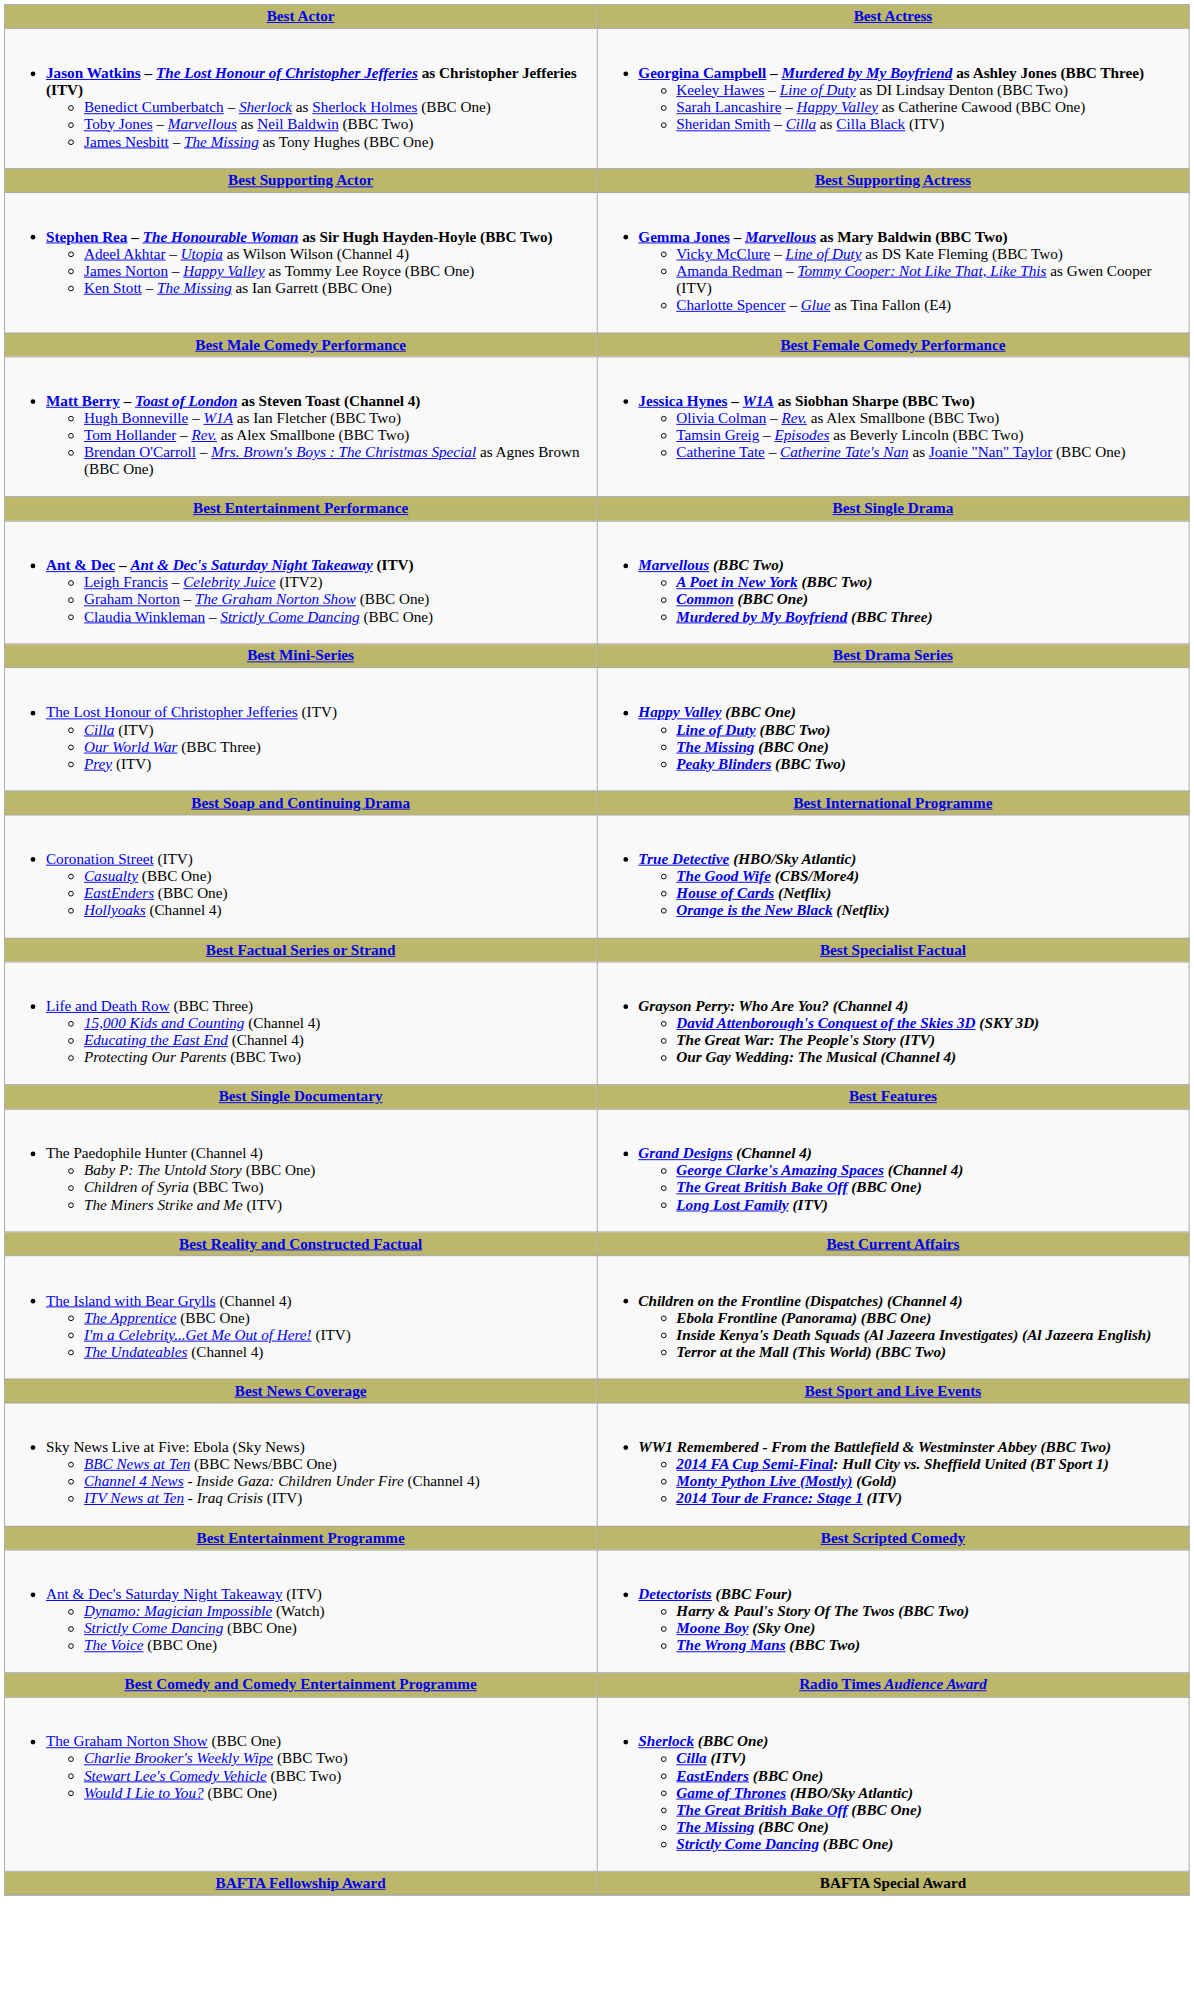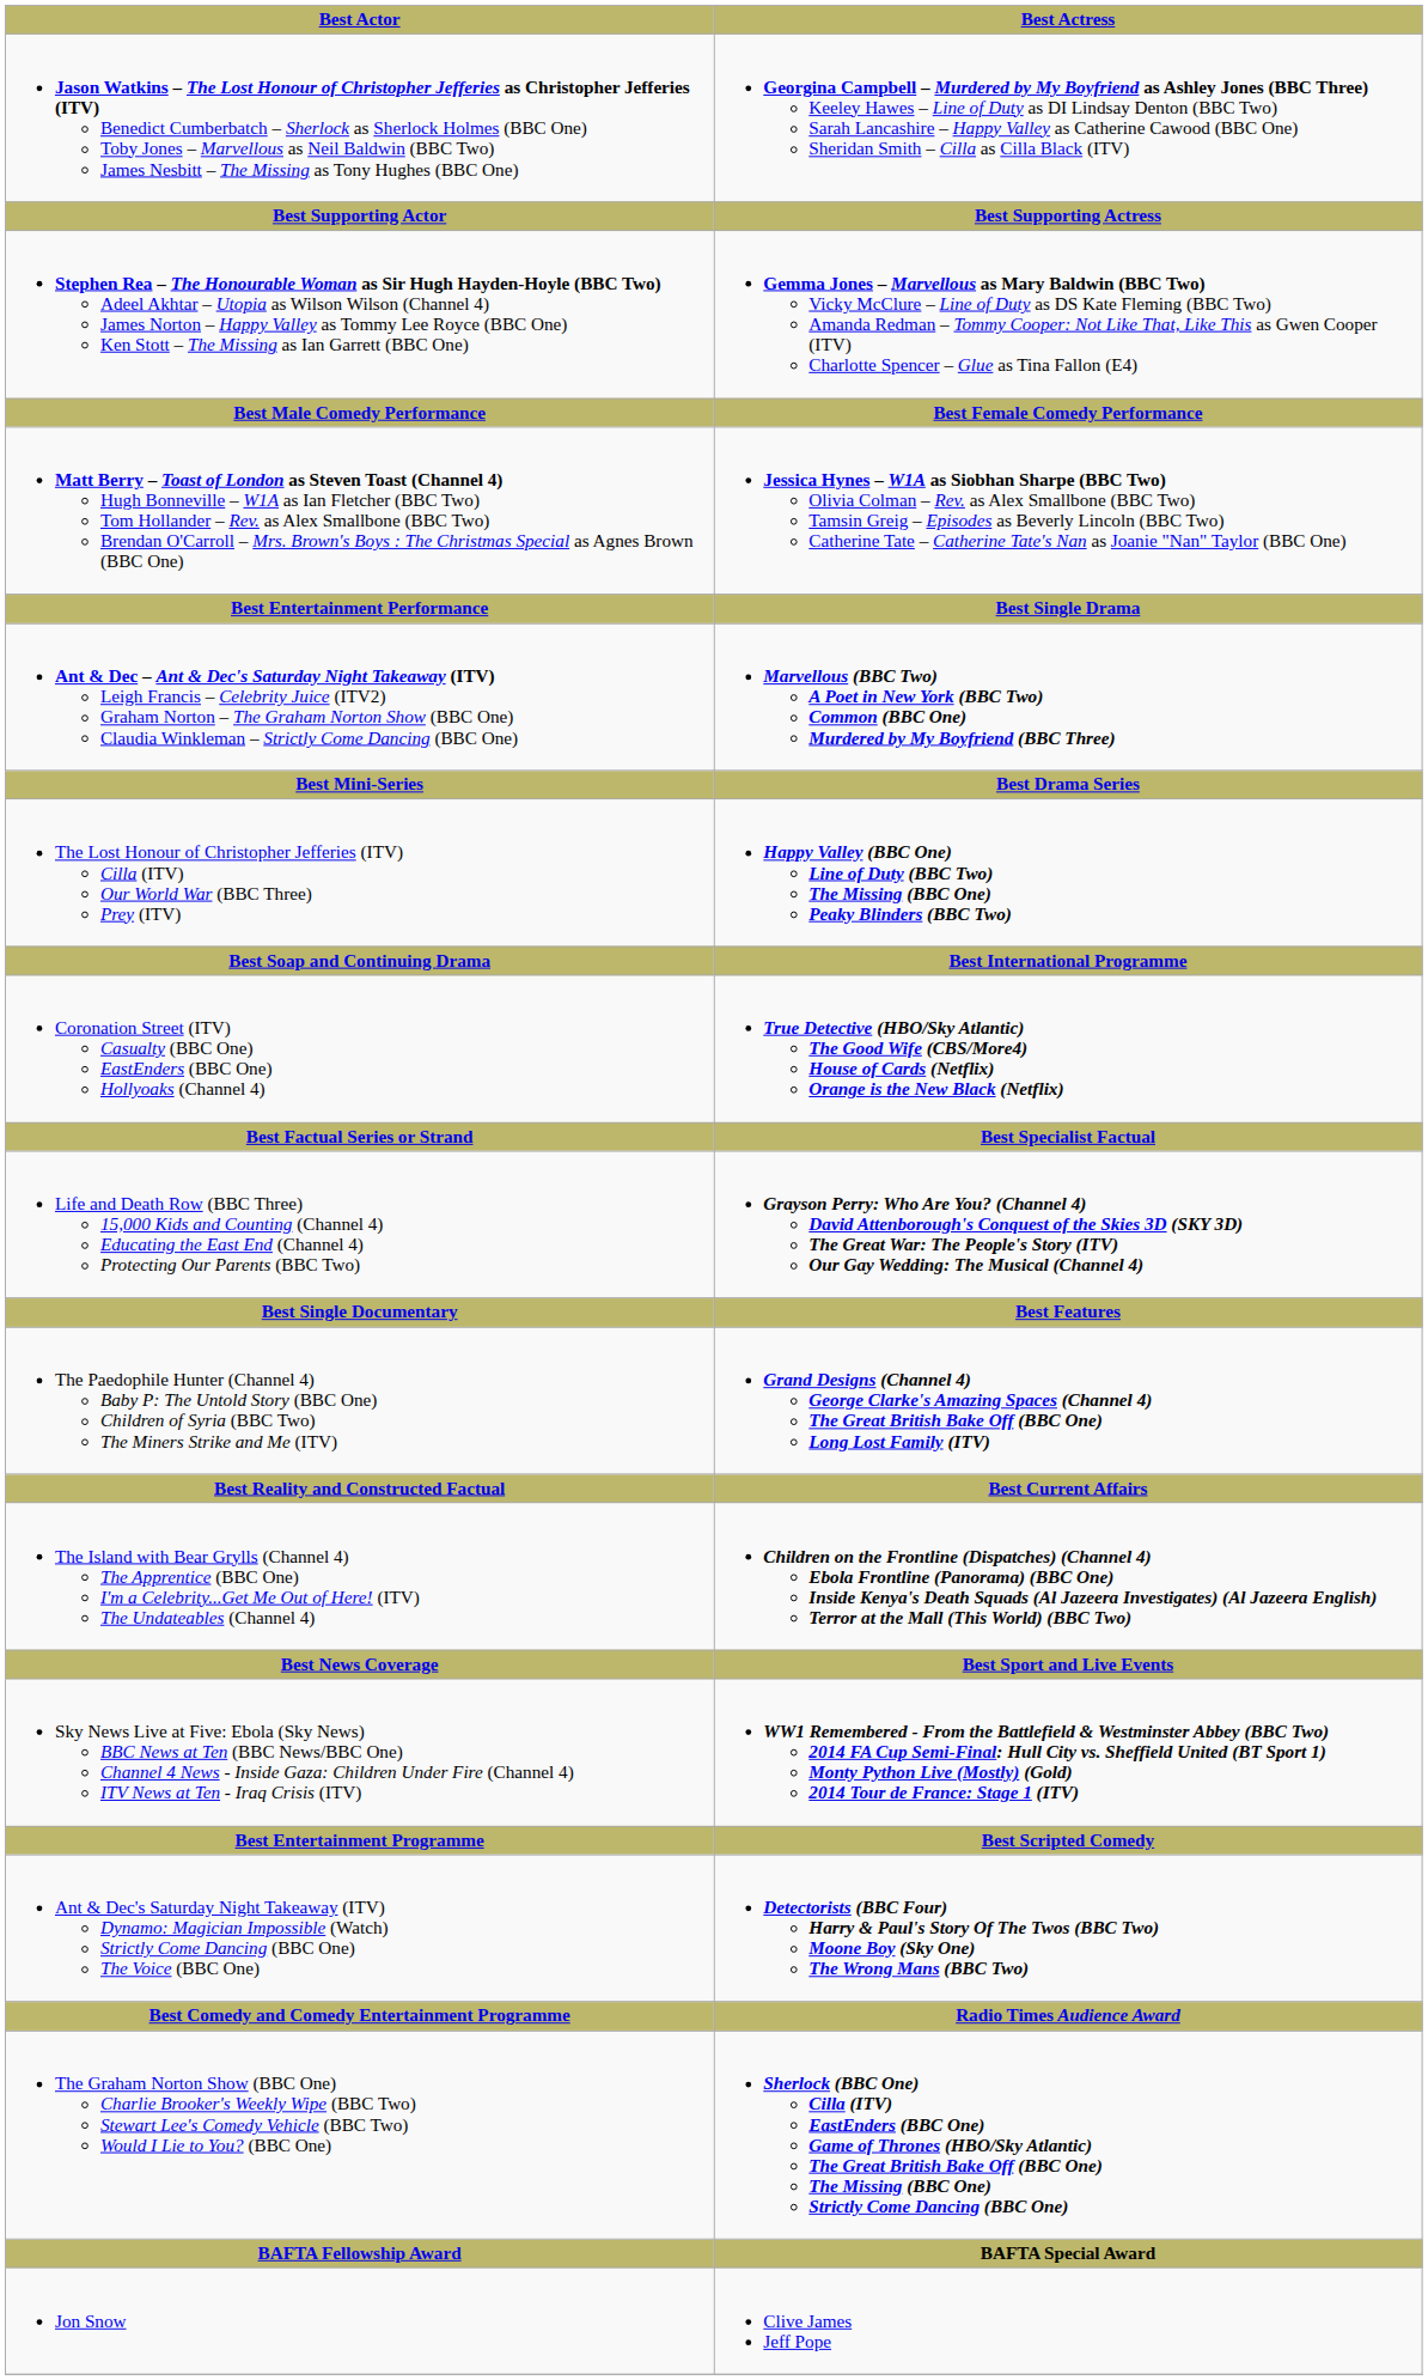 <table class=wikitable>
 <tr>
 <th style="background:#BDB76B; width: 50%"><a href='#'>Best Actor</a></th>
 <th style="background:#BDB76B; width: 50%"><a href='#'>Best Actress</a></th>
 </tr>
 <tr>
 <td valign="top"><br><ul><li><strong><a href='#'>Jason Watkins</a> – <em><a href='#'>The Lost Honour of Christopher Jefferies</a></em> as Christopher Jefferies (ITV)</strong><ul><li><a href='#'>Benedict Cumberbatch</a> – <em><a href='#'>Sherlock</a></em> as <a href='#'>Sherlock Holmes</a> (BBC One)</li><li><a href='#'>Toby Jones</a> – <em><a href='#'>Marvellous</a></em> as <a href='#'>Neil Baldwin</a> (BBC Two)</li><li><a href='#'>James Nesbitt</a> – <em><a href='#'>The Missing</a></em> as Tony Hughes (BBC One)</li></ul></li></ul></td>
 <td valign="top"><br><ul><li><strong><a href='#'>Georgina Campbell</a> – <em><a href='#'>Murdered by My Boyfriend</a></em> as Ashley Jones (BBC Three)</strong><ul><li><a href='#'>Keeley Hawes</a> – <em><a href='#'>Line of Duty</a></em> as DI Lindsay Denton (BBC Two)</li><li><a href='#'>Sarah Lancashire</a> – <em><a href='#'>Happy Valley</a></em> as Catherine Cawood (BBC One)</li><li><a href='#'>Sheridan Smith</a> – <em><a href='#'>Cilla</a></em> as <a href='#'>Cilla Black</a> (ITV)</li></ul></li></ul></td>
 </tr>
 <tr>
 <th style="background:#BDB76B;"><a href='#'>Best Supporting Actor</a></th>
 <th style="background:#BDB76B;"><a href='#'>Best Supporting Actress</a></th>
 </tr>
 <tr>
 <td valign="top"><br><ul><li><strong><a href='#'>Stephen Rea</a> – <em><a href='#'>The Honourable Woman</a></em> as Sir Hugh Hayden-Hoyle (BBC Two)</strong><ul><li><a href='#'>Adeel Akhtar</a> – <em><a href='#'>Utopia</a></em> as Wilson Wilson (Channel 4)</li><li><a href='#'>James Norton</a> – <em><a href='#'>Happy Valley</a></em> as Tommy Lee Royce (BBC One)</li><li><a href='#'>Ken Stott</a> – <em><a href='#'>The Missing</a></em> as Ian Garrett (BBC One)</li></ul></li></ul></td>
 <td valign="top"><br><ul><li><strong><a href='#'>Gemma Jones</a> – <em><a href='#'>Marvellous</a></em> as Mary Baldwin (BBC Two)</strong><ul><li><a href='#'>Vicky McClure</a> – <em><a href='#'>Line of Duty</a></em> as DS Kate Fleming (BBC Two)</li><li><a href='#'>Amanda Redman</a> – <em><a href='#'>Tommy Cooper: Not Like That, Like This</a></em> as Gwen Cooper (ITV)</li><li><a href='#'>Charlotte Spencer</a> – <em><a href='#'>Glue</a></em> as Tina Fallon (E4)</li></ul></li></ul></td>
 </tr>
 <tr>
 <th style="background:#BDB76B;"><a href='#'>Best Male Comedy Performance</a></th>
 <th style="background:#BDB76B;"><a href='#'>Best Female Comedy Performance</a></th>
 </tr>
 <tr>
 <td valign="top"><br><ul><li><strong><a href='#'>Matt Berry</a> – <em><a href='#'>Toast of London</a></em> as Steven Toast (Channel 4)</strong><ul><li><a href='#'>Hugh Bonneville</a> – <em><a href='#'>W1A</a></em> as Ian Fletcher (BBC Two)</li><li><a href='#'>Tom Hollander</a> – <em><a href='#'>Rev.</a></em> as Alex Smallbone (BBC Two)</li><li><a href='#'>Brendan O'Carroll</a> – <em><a href='#'>Mrs. Brown's Boys : The Christmas Special</a></em> as Agnes Brown (BBC One)</li></ul></li></ul></td>
 <td valign="top"><br><ul><li><strong><a href='#'>Jessica Hynes</a> – <em><a href='#'>W1A</a></em> as Siobhan Sharpe (BBC Two)</strong><ul><li><a href='#'>Olivia Colman</a> – <em><a href='#'>Rev.</a></em> as Alex Smallbone (BBC Two)</li><li><a href='#'>Tamsin Greig</a> – <em><a href='#'>Episodes</a></em> as Beverly Lincoln (BBC Two)</li><li><a href='#'>Catherine Tate</a> – <em><a href='#'>Catherine Tate's Nan</a></em> as <a href='#'>Joanie "Nan" Taylor</a> (BBC One)</li></ul></li></ul></td>
 </tr>
 <tr>
 <th style="background:#BDB76B;"><a href='#'>Best Entertainment Performance</a></th>
 <th style="background:#BDB76B;"><a href='#'>Best Single Drama</a></th>
 </tr>
 <tr>
 <td valign="top"><br><ul><li><strong><a href='#'>Ant & Dec</a> – <em><a href='#'>Ant & Dec's Saturday Night Takeaway</a></em> (ITV)</strong><ul><li><a href='#'>Leigh Francis</a> – <em><a href='#'>Celebrity Juice</a></em> (ITV2)</li><li><a href='#'>Graham Norton</a> – <em><a href='#'>The Graham Norton Show</a></em> (BBC One)</li><li><a href='#'>Claudia Winkleman</a> – <em><a href='#'>Strictly Come Dancing</a></em> (BBC One)</li></ul></li></ul></td>
 <td valign="top"><br><ul><li><strong><em><a href='#'>Marvellous</a><em> (BBC Two)<strong><ul><li></em><a href='#'>A Poet in New York</a><em> (BBC Two)</li><li></em><a href='#'>Common</a><em> (BBC One)</li><li></em><a href='#'>Murdered by My Boyfriend</a><em> (BBC Three)</li></ul></li></ul></td>
 </tr>
 <tr>
 <th style="background:#BDB76B;"><a href='#'>Best Mini-Series</a></th>
 <th style="background:#BDB76B;"><a href='#'>Best Drama Series</a></th>
 </tr>
 <tr>
 <td valign="top"><br><ul><li></em></strong><a href='#'>The Lost Honour of Christopher Jefferies</a></em> (ITV)</strong><ul><li><em><a href='#'>Cilla</a></em> (ITV)</li><li><em><a href='#'>Our World War</a></em> (BBC Three)</li><li><em><a href='#'>Prey</a></em> (ITV)</li></ul></li></ul></td>
 <td valign="top"><br><ul><li><strong><em><a href='#'>Happy Valley</a><em> (BBC One)<strong><ul><li></em><a href='#'>Line of Duty</a><em> (BBC Two)</li><li></em><a href='#'>The Missing</a><em> (BBC One)</li><li></em><a href='#'>Peaky Blinders</a><em> (BBC Two)</li></ul></li></ul></td>
 </tr>
 <tr>
 <th style="background:#BDB76B;"><a href='#'>Best Soap and Continuing Drama</a></th>
 <th style="background:#BDB76B;"><a href='#'>Best International Programme</a></th>
 </tr>
 <tr>
 <td valign="top"><br><ul><li></em></strong><a href='#'>Coronation Street</a></em> (ITV)</strong><ul><li><em><a href='#'>Casualty</a></em> (BBC One)</li><li><em><a href='#'>EastEnders</a></em> (BBC One)</li><li><em><a href='#'>Hollyoaks</a></em> (Channel 4)</li></ul></li></ul></td>
 <td valign="top"><br><ul><li><strong><em><a href='#'>True Detective</a><em> (HBO/Sky Atlantic)<strong><ul><li></em><a href='#'>The Good Wife</a><em> (CBS/More4)</li><li></em><a href='#'>House of Cards</a><em> (Netflix)</li><li></em><a href='#'>Orange is the New Black</a><em> (Netflix)</li></ul></li></ul></td>
 </tr>
 <tr>
 <th style="background:#BDB76B;"><a href='#'>Best Factual Series or Strand</a></th>
 <th style="background:#BDB76B;"><a href='#'>Best Specialist Factual</a></th>
 </tr>
 <tr>
 <td valign="top"><br><ul><li></em></strong><a href='#'>Life and Death Row</a></em> (BBC Three)</strong><ul><li><em><a href='#'>15,000 Kids and Counting</a></em> (Channel 4)</li><li><em><a href='#'>Educating the East End</a></em> (Channel 4)</li><li><em>Protecting Our Parents</em> (BBC Two)</li></ul></li></ul></td>
 <td valign="top"><br><ul><li><strong><em>Grayson Perry: Who Are You?<em> (Channel 4)<strong><ul><li></em><a href='#'>David Attenborough's Conquest of the Skies 3D</a><em> (SKY 3D)</li><li></em>The Great War: The People's Story<em> (ITV)</li><li></em>Our Gay Wedding: The Musical<em>  (Channel 4)</li></ul></li></ul></td>
 </tr>
 <tr>
 <th style="background:#BDB76B;"><a href='#'>Best Single Documentary</a></th>
 <th style="background:#BDB76B;"><a href='#'>Best Features</a></th>
 </tr>
 <tr>
 <td valign="top"><br><ul><li></em></strong>The Paedophile Hunter</em> (Channel 4)</strong><ul><li><em>Baby P: The Untold Story</em> (BBC One)</li><li><em>Children of Syria</em> (BBC Two)</li><li><em>The Miners Strike and Me</em> (ITV)</li></ul></li></ul></td>
 <td valign="top"><br><ul><li><strong><em><a href='#'>Grand Designs</a><em> (Channel 4)<strong><ul><li></em><a href='#'>George Clarke's Amazing Spaces</a><em> (Channel 4)</li><li></em><a href='#'>The Great British Bake Off</a><em> (BBC One)</li><li></em><a href='#'>Long Lost Family</a><em> (ITV)</li></ul></li></ul></td>
 </tr>
 <tr>
 <th style="background:#BDB76B;"><a href='#'>Best Reality and Constructed Factual</a></th>
 <th style="background:#BDB76B;"><a href='#'>Best Current Affairs</a></th>
 </tr>
 <tr>
 <td valign="top"><br><ul><li></em></strong><a href='#'>The Island with Bear Grylls</a></em> (Channel 4)</strong><ul><li><em><a href='#'>The Apprentice</a></em> (BBC One)</li><li><em><a href='#'>I'm a Celebrity...Get Me Out of Here!</a></em> (ITV)</li><li><em><a href='#'>The Undateables</a></em> (Channel 4)</li></ul></li></ul></td>
 <td valign="top"><br><ul><li><strong><em>Children on the Frontline (Dispatches)<em> (Channel 4)<strong><ul><li></em>Ebola Frontline (Panorama)<em> (BBC One)</li><li></em>Inside Kenya's Death Squads (Al Jazeera Investigates)<em> (Al Jazeera English)</li><li></em>Terror at the Mall (This World)<em> (BBC Two)</li></ul></li></ul></td>
 </tr>
 <tr>
 <th style="background:#BDB76B;"><a href='#'>Best News Coverage</a></th>
 <th style="background:#BDB76B;"><a href='#'>Best Sport and Live Events</a></th>
 </tr>
 <tr>
 <td valign="top"><br><ul><li></em></strong>Sky News Live at Five: Ebola</em> (Sky News)</strong><ul><li><em><a href='#'>BBC News at Ten</a></em> (BBC News/BBC One)</li><li><em><a href='#'>Channel 4 News</a> - Inside Gaza: Children Under Fire</em> (Channel 4)</li><li><em><a href='#'>ITV News at Ten</a> - Iraq Crisis</em> (ITV)</li></ul></li></ul></td>
 <td valign="top"><br><ul><li><strong><em>WW1 Remembered - From the Battlefield & Westminster Abbey<em> (BBC Two)<strong><ul><li></em><a href='#'>2014 FA Cup Semi-Final</a>: Hull City vs. Sheffield United<em> (BT Sport 1)</li><li></em><a href='#'>Monty Python Live (Mostly)</a><em> (Gold)</li><li></em><a href='#'>2014 Tour de France: Stage 1</a><em> (ITV)</li></ul></li></ul></td>
 </tr>
 <tr>
 <th style="background:#BDB76B;"><a href='#'>Best Entertainment Programme</a></th>
 <th style="background:#BDB76B;"><a href='#'>Best Scripted Comedy</a></th>
 </tr>
 <tr>
 <td valign="top"><br><ul><li></em></strong><a href='#'>Ant & Dec's Saturday Night Takeaway</a></em> (ITV)</strong><ul><li><em><a href='#'>Dynamo: Magician Impossible</a></em> (Watch)</li><li><em><a href='#'>Strictly Come Dancing</a></em> (BBC One)</li><li><em><a href='#'>The Voice</a></em> (BBC One)</li></ul></li></ul></td>
 <td valign="top"><br><ul><li><strong><em><a href='#'>Detectorists</a><em> (BBC Four)<strong><ul><li></em>Harry & Paul's Story Of The Twos<em> (BBC Two)</li><li></em><a href='#'>Moone Boy</a><em> (Sky One)</li><li></em><a href='#'>The Wrong Mans</a><em> (BBC Two)</li></ul></li></ul></td>
 </tr>
 <tr>
 <th style="background:#BDB76B;"><a href='#'>Best Comedy and Comedy Entertainment Programme</a></th>
 <th style="background:#BDB76B;"><a href='#'></em>Radio Times<em> Audience Award</a></th>
 </tr>
 <tr>
 <td valign="top"><br><ul><li></em></strong><a href='#'>The Graham Norton Show</a></em> (BBC One)</strong><ul><li><em><a href='#'>Charlie Brooker's Weekly Wipe</a></em> (BBC Two)</li><li><em><a href='#'>Stewart Lee's Comedy Vehicle</a></em> (BBC Two)</li><li><em><a href='#'>Would I Lie to You?</a></em> (BBC One)</li></ul></li></ul></td>
 <td valign="top"><br><ul><li><strong><em><a href='#'>Sherlock</a><em> (BBC One)<strong><ul><li></em><a href='#'>Cilla</a><em> (ITV)</li><li></em><a href='#'>EastEnders</a><em> (BBC One)</li><li></em><a href='#'>Game of Thrones</a><em> (HBO/Sky Atlantic)</li><li></em><a href='#'>The Great British Bake Off</a><em> (BBC One)</li><li></em><a href='#'>The Missing</a><em> (BBC One)</li><li></em><a href='#'>Strictly Come Dancing</a><em> (BBC One)</li></ul></li></ul></td>
 </tr>
 <tr>
 <th style="background:#BDB76B;"><a href='#'>BAFTA Fellowship Award</a></th>
 <th style="background:#BDB76B;">BAFTA Special Award</th>
 </tr>
 <tr>
+<td valign="top"><br><ul><li></strong><a href='#'>Jon Snow</a><strong></li></ul></td>
+<td valign="top"><br><ul><li></strong><a href='#'>Clive James</a><strong></li><li></strong><a href='#'>Jeff Pope</a><strong></li></ul></td>
+</tr>
+<tr>
 </tr>
 </table>
